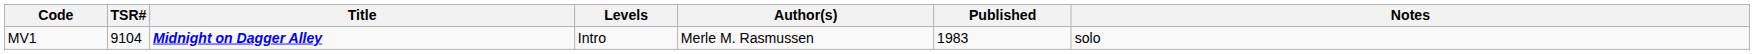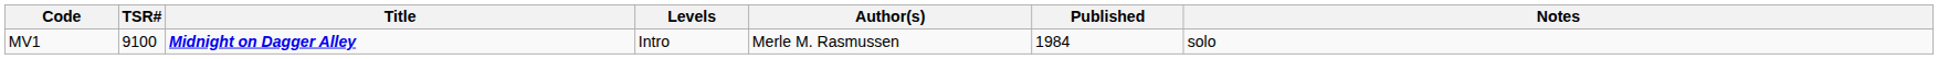 <table class="wikitable" style="width: 100%">
 <tr>
 <th scope="col" style="width: 6%;">Code</th>
 <th>TSR#</th>
 <th scope="col" style="width: 25%;">Title</th>
 <th scope="col" style="width: 6%;">Levels</th>
 <th scope="col" style="width: 15%;">Author(s)</th>
 <th scope="col" style="width: 8%;">Published</th>
 <th scope="col" style="width: 40%;">Notes</th>
 </tr>
 <tr>
 <td>MV1</td>
-<td>9104</td>
+<td>9100</td>
 <td><strong><em><a href='#'>Midnight on Dagger Alley</a></em></strong></td>
 <td>Intro</td>
 <td>Merle M. Rasmussen</td>
-<td>1983</td>
+<td>1984</td>
 <td>solo  </td>
 </tr>
 </table>
